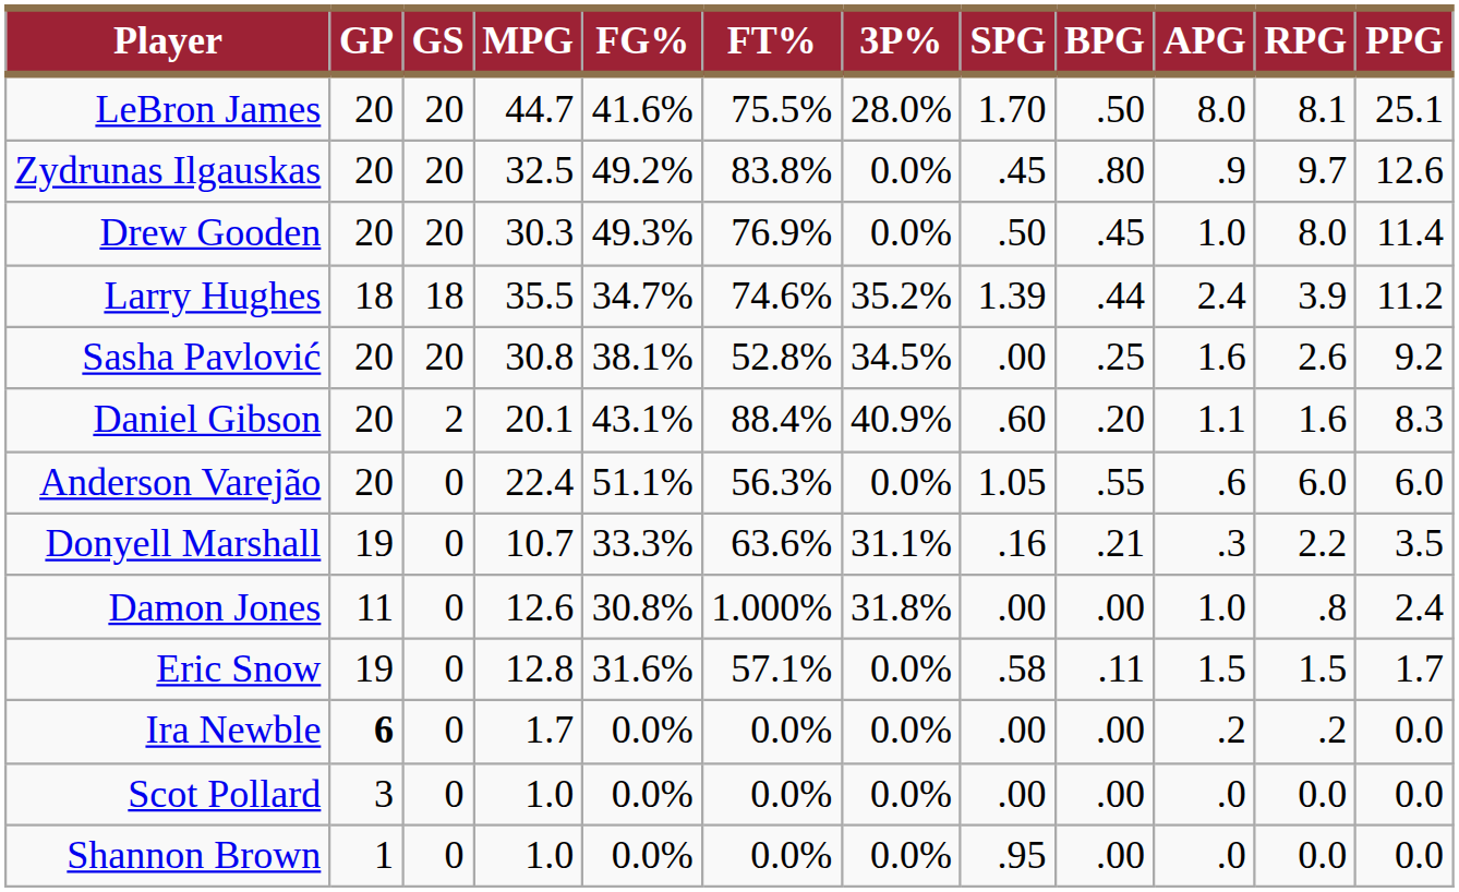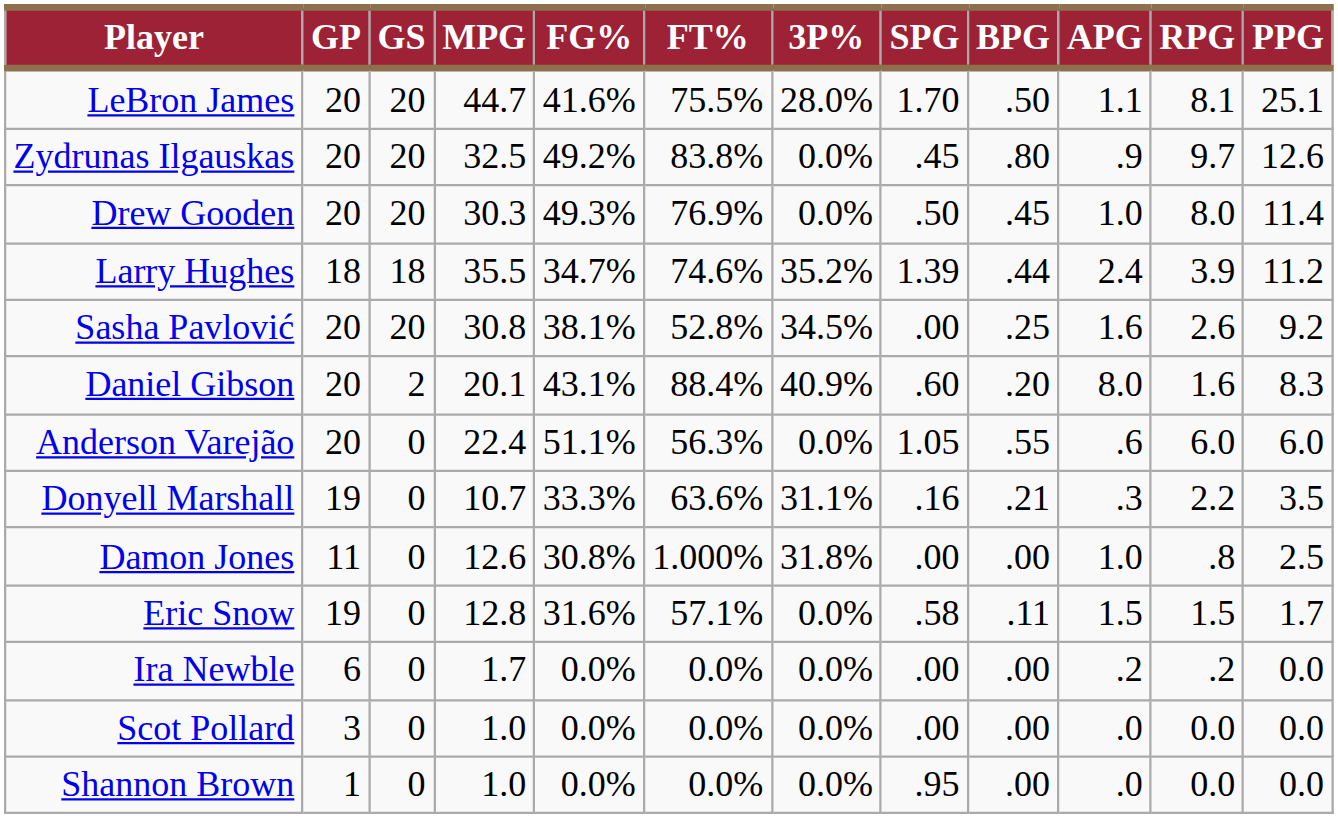 <table class="wikitable sortable" style="text-align:right;">
 <tr>
 <th style="background:#9D2235; color:#FFFFFF; border-top:#8C714C 3px solid; border-bottom:#8C714C 3px solid;">Player</th>
 <th style="background:#9D2235; color:#FFFFFF; border-top:#8C714C 3px solid; border-bottom:#8C714C 3px solid;">GP</th>
 <th style="background:#9D2235; color:#FFFFFF; border-top:#8C714C 3px solid; border-bottom:#8C714C 3px solid;">GS</th>
 <th style="background:#9D2235; color:#FFFFFF; border-top:#8C714C 3px solid; border-bottom:#8C714C 3px solid;">MPG</th>
 <th style="background:#9D2235; color:#FFFFFF; border-top:#8C714C 3px solid; border-bottom:#8C714C 3px solid;">FG%</th>
 <th style="background:#9D2235; color:#FFFFFF; border-top:#8C714C 3px solid; border-bottom:#8C714C 3px solid;">FT%</th>
 <th style="background:#9D2235; color:#FFFFFF; border-top:#8C714C 3px solid; border-bottom:#8C714C 3px solid;">3P%</th>
 <th style="background:#9D2235; color:#FFFFFF; border-top:#8C714C 3px solid; border-bottom:#8C714C 3px solid;">SPG</th>
 <th style="background:#9D2235; color:#FFFFFF; border-top:#8C714C 3px solid; border-bottom:#8C714C 3px solid;">BPG</th>
 <th style="background:#9D2235; color:#FFFFFF; border-top:#8C714C 3px solid; border-bottom:#8C714C 3px solid;">APG</th>
 <th style="background:#9D2235; color:#FFFFFF; border-top:#8C714C 3px solid; border-bottom:#8C714C 3px solid;">RPG</th>
 <th style="background:#9D2235; color:#FFFFFF; border-top:#8C714C 3px solid; border-bottom:#8C714C 3px solid;">PPG</th>
 </tr>
 <tr>
 <td><a href='#'>LeBron James</a></td>
 <td>20</td>
 <td>20</td>
 <td>44.7</td>
 <td>41.6%</td>
 <td>75.5%</td>
 <td>28.0%</td>
 <td>1.70</td>
 <td>.50</td>
-<td>8.0</td>
+<td>1.1</td>
 <td>8.1</td>
 <td>25.1</td>
 </tr>
 <tr>
 <td><a href='#'>Zydrunas Ilgauskas</a></td>
 <td>20</td>
 <td>20</td>
 <td>32.5</td>
 <td>49.2%</td>
 <td>83.8%</td>
 <td>0.0%</td>
 <td>.45</td>
 <td>.80</td>
 <td>.9</td>
 <td>9.7</td>
 <td>12.6</td>
 </tr>
 <tr>
 <td><a href='#'>Drew Gooden</a></td>
 <td>20</td>
 <td>20</td>
 <td>30.3</td>
 <td>49.3%</td>
 <td>76.9%</td>
 <td>0.0%</td>
 <td>.50</td>
 <td>.45</td>
 <td>1.0</td>
 <td>8.0</td>
 <td>11.4</td>
 </tr>
 <tr>
 <td><a href='#'>Larry Hughes</a></td>
 <td>18</td>
 <td>18</td>
 <td>35.5</td>
 <td>34.7%</td>
 <td>74.6%</td>
 <td>35.2%</td>
 <td>1.39</td>
 <td>.44</td>
 <td>2.4</td>
 <td>3.9</td>
 <td>11.2</td>
 </tr>
 <tr>
 <td><a href='#'>Sasha Pavlović</a></td>
 <td>20</td>
 <td>20</td>
 <td>30.8</td>
 <td>38.1%</td>
 <td>52.8%</td>
 <td>34.5%</td>
 <td>.00</td>
 <td>.25</td>
 <td>1.6</td>
 <td>2.6</td>
 <td>9.2</td>
 </tr>
 <tr>
 <td><a href='#'>Daniel Gibson</a></td>
 <td>20</td>
 <td>2</td>
 <td>20.1</td>
 <td>43.1%</td>
 <td>88.4%</td>
 <td>40.9%</td>
 <td>.60</td>
 <td>.20</td>
-<td>1.1</td>
+<td>8.0</td>
 <td>1.6</td>
 <td>8.3</td>
 </tr>
 <tr>
 <td><a href='#'>Anderson Varejão</a></td>
 <td>20</td>
 <td>0</td>
 <td>22.4</td>
 <td>51.1%</td>
 <td>56.3%</td>
 <td>0.0%</td>
 <td>1.05</td>
 <td>.55</td>
 <td>.6</td>
 <td>6.0</td>
 <td>6.0</td>
 </tr>
 <tr>
 <td><a href='#'>Donyell Marshall</a></td>
 <td>19</td>
 <td>0</td>
 <td>10.7</td>
 <td>33.3%</td>
 <td>63.6%</td>
 <td>31.1%</td>
 <td>.16</td>
 <td>.21</td>
 <td>.3</td>
 <td>2.2</td>
 <td>3.5</td>
 </tr>
 <tr>
 <td><a href='#'>Damon Jones</a></td>
 <td>11</td>
 <td>0</td>
 <td>12.6</td>
 <td>30.8%</td>
 <td>1.000%</td>
 <td>31.8%</td>
 <td>.00</td>
 <td>.00</td>
 <td>1.0</td>
 <td>.8</td>
-<td>2.4</td>
+<td>2.5</td>
 </tr>
 <tr>
 <td><a href='#'>Eric Snow</a></td>
 <td>19</td>
 <td>0</td>
 <td>12.8</td>
 <td>31.6%</td>
 <td>57.1%</td>
 <td>0.0%</td>
 <td>.58</td>
 <td>.11</td>
 <td>1.5</td>
 <td>1.5</td>
 <td>1.7</td>
 </tr>
 <tr>
 <td><a href='#'>Ira Newble</a></td>
-<td><strong>6</strong></td>
+<td>6</td>
 <td>0</td>
 <td>1.7</td>
 <td>0.0%</td>
 <td>0.0%</td>
 <td>0.0%</td>
 <td>.00</td>
 <td>.00</td>
 <td>.2</td>
 <td>.2</td>
 <td>0.0</td>
 </tr>
 <tr>
 <td><a href='#'>Scot Pollard</a></td>
 <td>3</td>
 <td>0</td>
 <td>1.0</td>
 <td>0.0%</td>
 <td>0.0%</td>
 <td>0.0%</td>
 <td>.00</td>
 <td>.00</td>
 <td>.0</td>
 <td>0.0</td>
 <td>0.0</td>
 </tr>
 <tr>
 <td><a href='#'>Shannon Brown</a></td>
 <td>1</td>
 <td>0</td>
 <td>1.0</td>
 <td>0.0%</td>
 <td>0.0%</td>
 <td>0.0%</td>
 <td>.95</td>
 <td>.00</td>
 <td>.0</td>
 <td>0.0</td>
 <td>0.0</td>
 </tr>
 </table>
